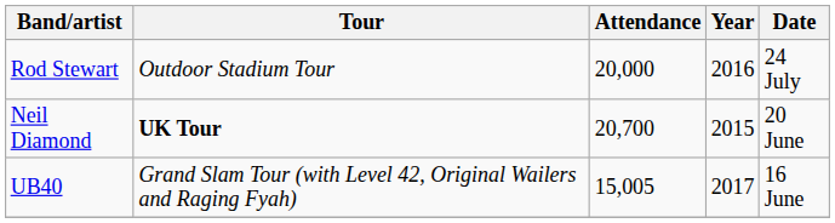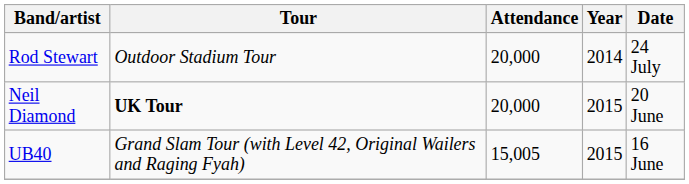 <table class = "wikitable sortable">
 <tr>
 <th>Band/artist</th>
 <th>Tour</th>
 <th>Attendance</th>
 <th>Year</th>
 <th>Date</th>
 </tr>
 <tr>
 <td><a href='#'>Rod Stewart</a></td>
 <td><em>Outdoor Stadium Tour</em></td>
 <td>20,000</td>
-<td>2016</td>
+<td>2014</td>
 <td>24 July</td>
 </tr>
 <tr>
 <td><a href='#'>Neil Diamond</a></td>
 <td><strong>UK Tour</strong></td>
-<td>20,700</td>
+<td>20,000</td>
 <td>2015</td>
 <td>20 June</td>
 </tr>
 <tr>
 <td><a href='#'>UB40</a></td>
 <td><em>Grand Slam Tour (with Level 42, Original Wailers and Raging Fyah)</em></td>
 <td>15,005</td>
-<td>2017</td>
+<td>2015</td>
 <td>16 June</td>
 </tr>
 <tr>
 </tr>
 </table>
